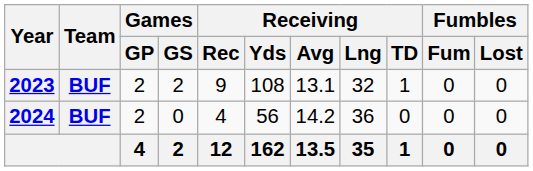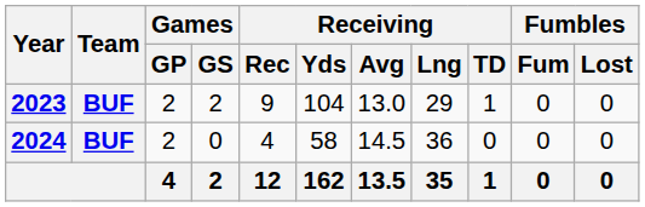 <table class=wikitable style="text-align:center;">
 <tr>
 <th rowspan="2">Year</th>
 <th rowspan="2">Team</th>
 <th colspan="2">Games</th>
 <th colspan="5">Receiving</th>
 <th colspan="2">Fumbles</th>
 </tr>
 <tr>
 <th>GP</th>
 <th>GS</th>
 <th>Rec</th>
 <th>Yds</th>
 <th>Avg</th>
 <th>Lng</th>
 <th>TD</th>
 <th>Fum</th>
 <th>Lost</th>
 </tr>
 <tr>
 <th><a href='#'>2023</a></th>
 <th><a href='#'>BUF</a></th>
 <td>2</td>
 <td>2</td>
 <td>9</td>
-<td>108</td>
-<td>13.1</td>
-<td>32</td>
+<td>104</td>
+<td>13.0</td>
+<td>29</td>
 <td>1</td>
 <td>0</td>
 <td>0</td>
 </tr>
 <tr>
 <th><a href='#'>2024</a></th>
 <th><a href='#'>BUF</a></th>
 <td>2</td>
 <td>0</td>
 <td>4</td>
-<td>56</td>
-<td>14.2</td>
+<td>58</td>
+<td>14.5</td>
 <td>36</td>
 <td>0</td>
 <td>0</td>
 <td>0</td>
 </tr>
 <tr>
 <th colspan="2"></th>
 <th>4</th>
 <th>2</th>
 <th>12</th>
 <th>162</th>
 <th>13.5</th>
 <th>35</th>
 <th>1</th>
 <th>0</th>
 <th>0</th>
 </tr>
 </table>
